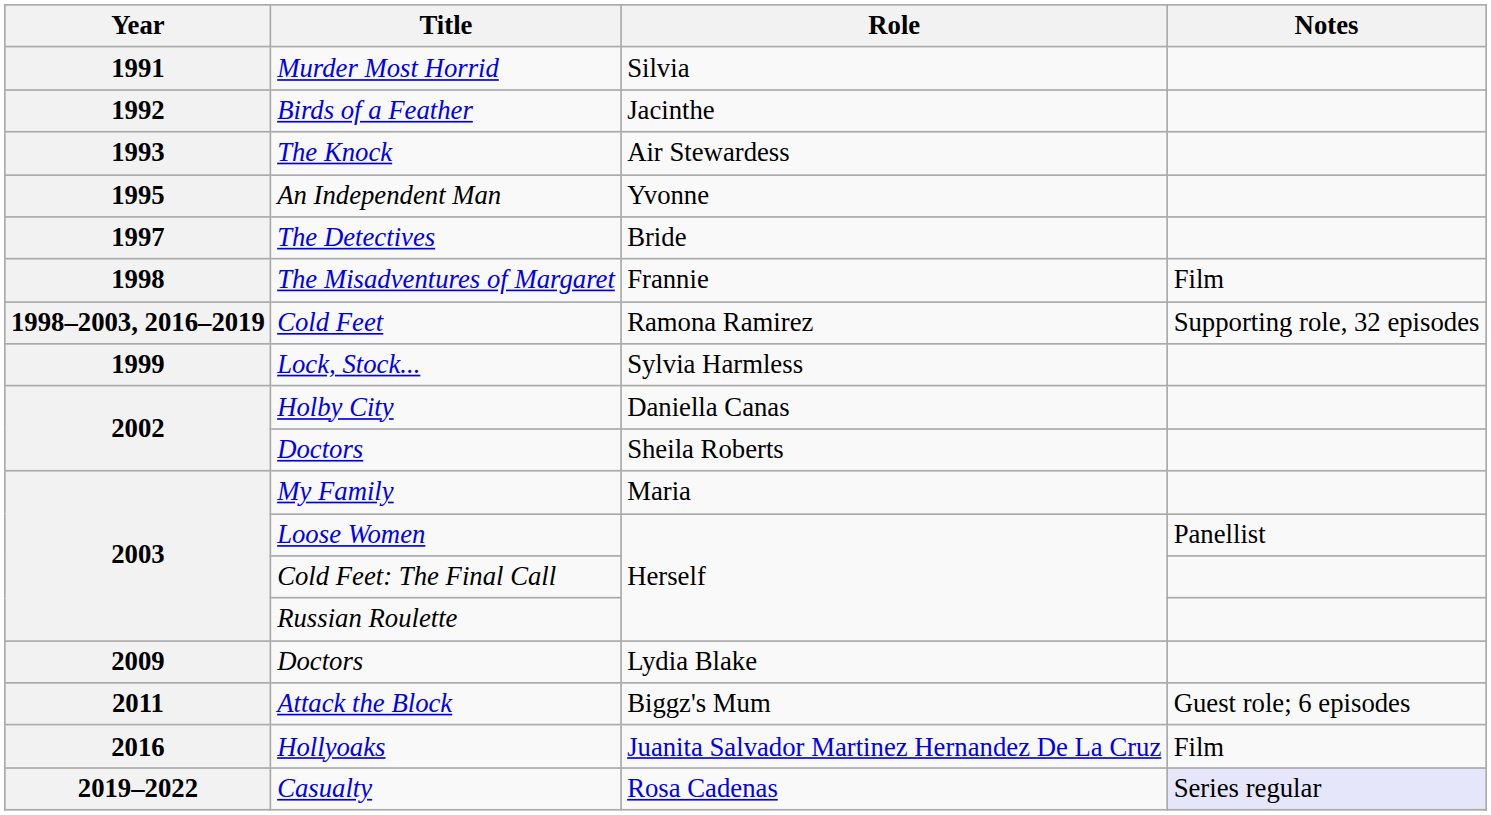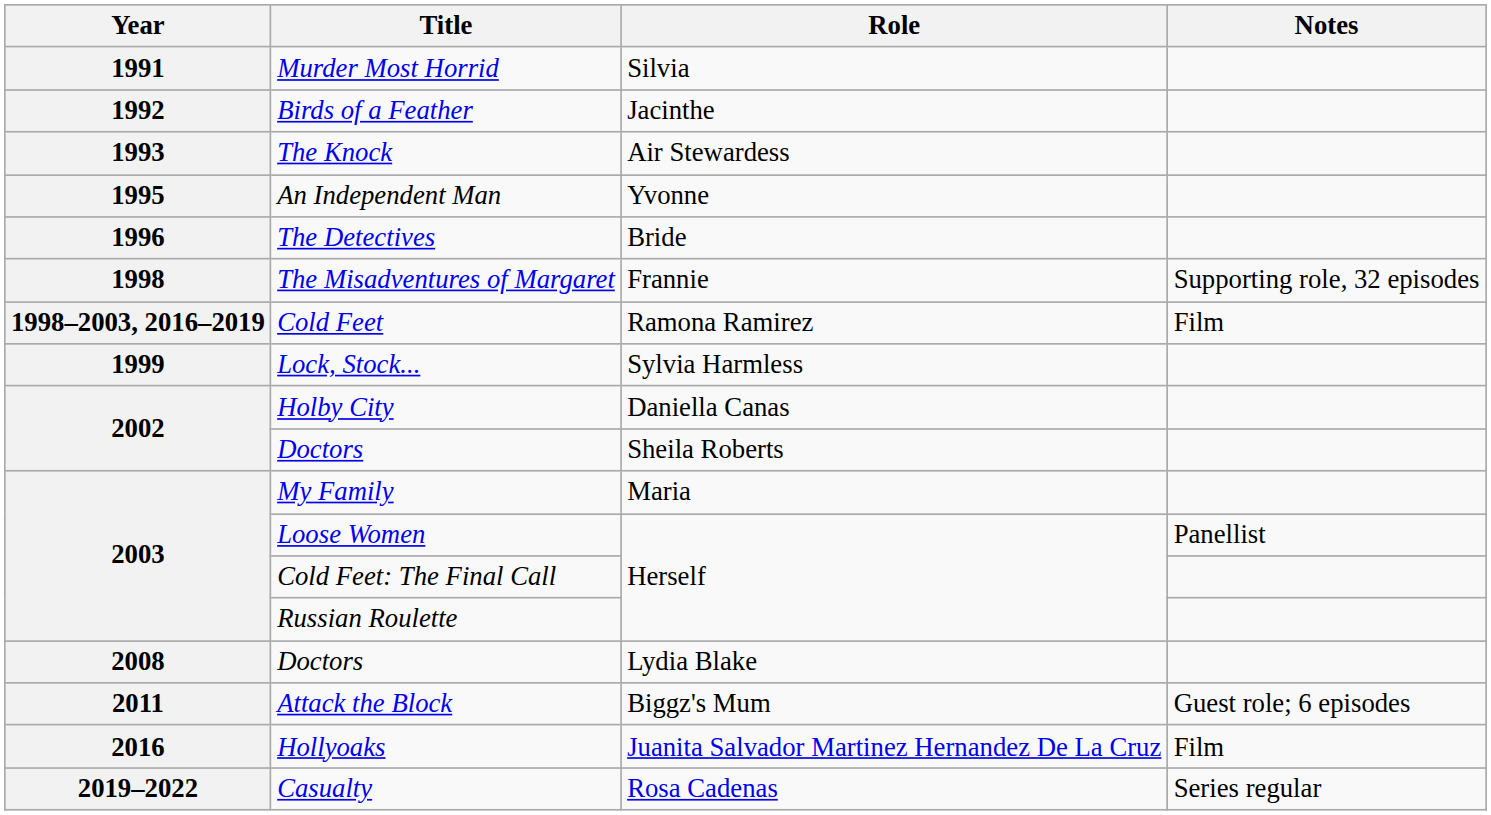 <table class="wikitable plainrowheaders sortable">
 <tr>
 <th scope="col">Year</th>
 <th scope="col">Title</th>
 <th scope="col">Role</th>
 <th class="unsortable">Notes</th>
 </tr>
 <tr>
 <th scope="row">1991</th>
 <td><em><a href='#'>Murder Most Horrid</a></em></td>
 <td>Silvia</td>
 <td></td>
 </tr>
 <tr>
 <th scope="row">1992</th>
 <td><em><a href='#'>Birds of a Feather</a></em></td>
 <td>Jacinthe</td>
 <td></td>
 </tr>
 <tr>
 <th scope="row">1993</th>
 <td><em><a href='#'>The Knock</a></em></td>
 <td>Air Stewardess</td>
 <td></td>
 </tr>
 <tr>
 <th scope="row">1995</th>
 <td><em>An Independent Man</em></td>
 <td>Yvonne</td>
 <td></td>
 </tr>
 <tr>
-<th scope="row">1997</th>
+<th scope="row">1996</th>
 <td><em><a href='#'>The Detectives</a></em></td>
 <td>Bride</td>
 <td></td>
 </tr>
 <tr>
 <th scope="row">1998</th>
 <td><em><a href='#'>The Misadventures of Margaret</a></em></td>
 <td>Frannie</td>
-<td>Film</td>
+<td>Supporting role, 32 episodes</td>
 </tr>
 <tr>
 <th scope="row">1998–2003, 2016–2019</th>
 <td><em><a href='#'>Cold Feet</a></em></td>
 <td>Ramona Ramirez</td>
-<td>Supporting role, 32 episodes</td>
+<td>Film</td>
 </tr>
 <tr>
 <th scope="row">1999</th>
 <td><em><a href='#'>Lock, Stock...</a></em></td>
 <td>Sylvia Harmless</td>
 <td></td>
 </tr>
 <tr>
 <th scope="row" rowspan=2>2002</th>
 <td><em><a href='#'>Holby City</a></em></td>
 <td>Daniella Canas</td>
 <td></td>
 </tr>
 <tr>
 <td><em><a href='#'>Doctors</a></em></td>
 <td>Sheila Roberts</td>
 <td></td>
 </tr>
 <tr>
 <th scope="row" rowspan=4>2003</th>
 <td><em><a href='#'>My Family</a></em></td>
 <td>Maria</td>
 <td></td>
 </tr>
 <tr>
 <td><em><a href='#'>Loose Women</a></em></td>
 <td rowspan=3>Herself</td>
 <td>Panellist</td>
 </tr>
 <tr>
 <td><em>Cold Feet: The Final Call</em></td>
 <td></td>
 </tr>
 <tr>
 <td><em>Russian Roulette</em></td>
 <td></td>
 </tr>
 <tr>
-<th scope="row">2009</th>
+<th scope="row">2008</th>
 <td><em>Doctors</em></td>
 <td>Lydia Blake</td>
 <td></td>
 </tr>
 <tr>
 <th scope="row">2011</th>
 <td><em><a href='#'>Attack the Block</a></em></td>
 <td>Biggz's Mum</td>
 <td>Guest role; 6 episodes</td>
 </tr>
 <tr>
 <th scope="row">2016</th>
 <td><em><a href='#'>Hollyoaks</a></em></td>
 <td><a href='#'>Juanita Salvador Martinez Hernandez De La Cruz</a></td>
 <td>Film</td>
 </tr>
 <tr>
 <th scope="row">2019–2022</th>
 <td><em><a href='#'>Casualty</a></em></td>
 <td><a href='#'>Rosa Cadenas</a></td>
-<td style="background: lavender;">Series regular</td>
+<td>Series regular</td>
 </tr>
 </table>
